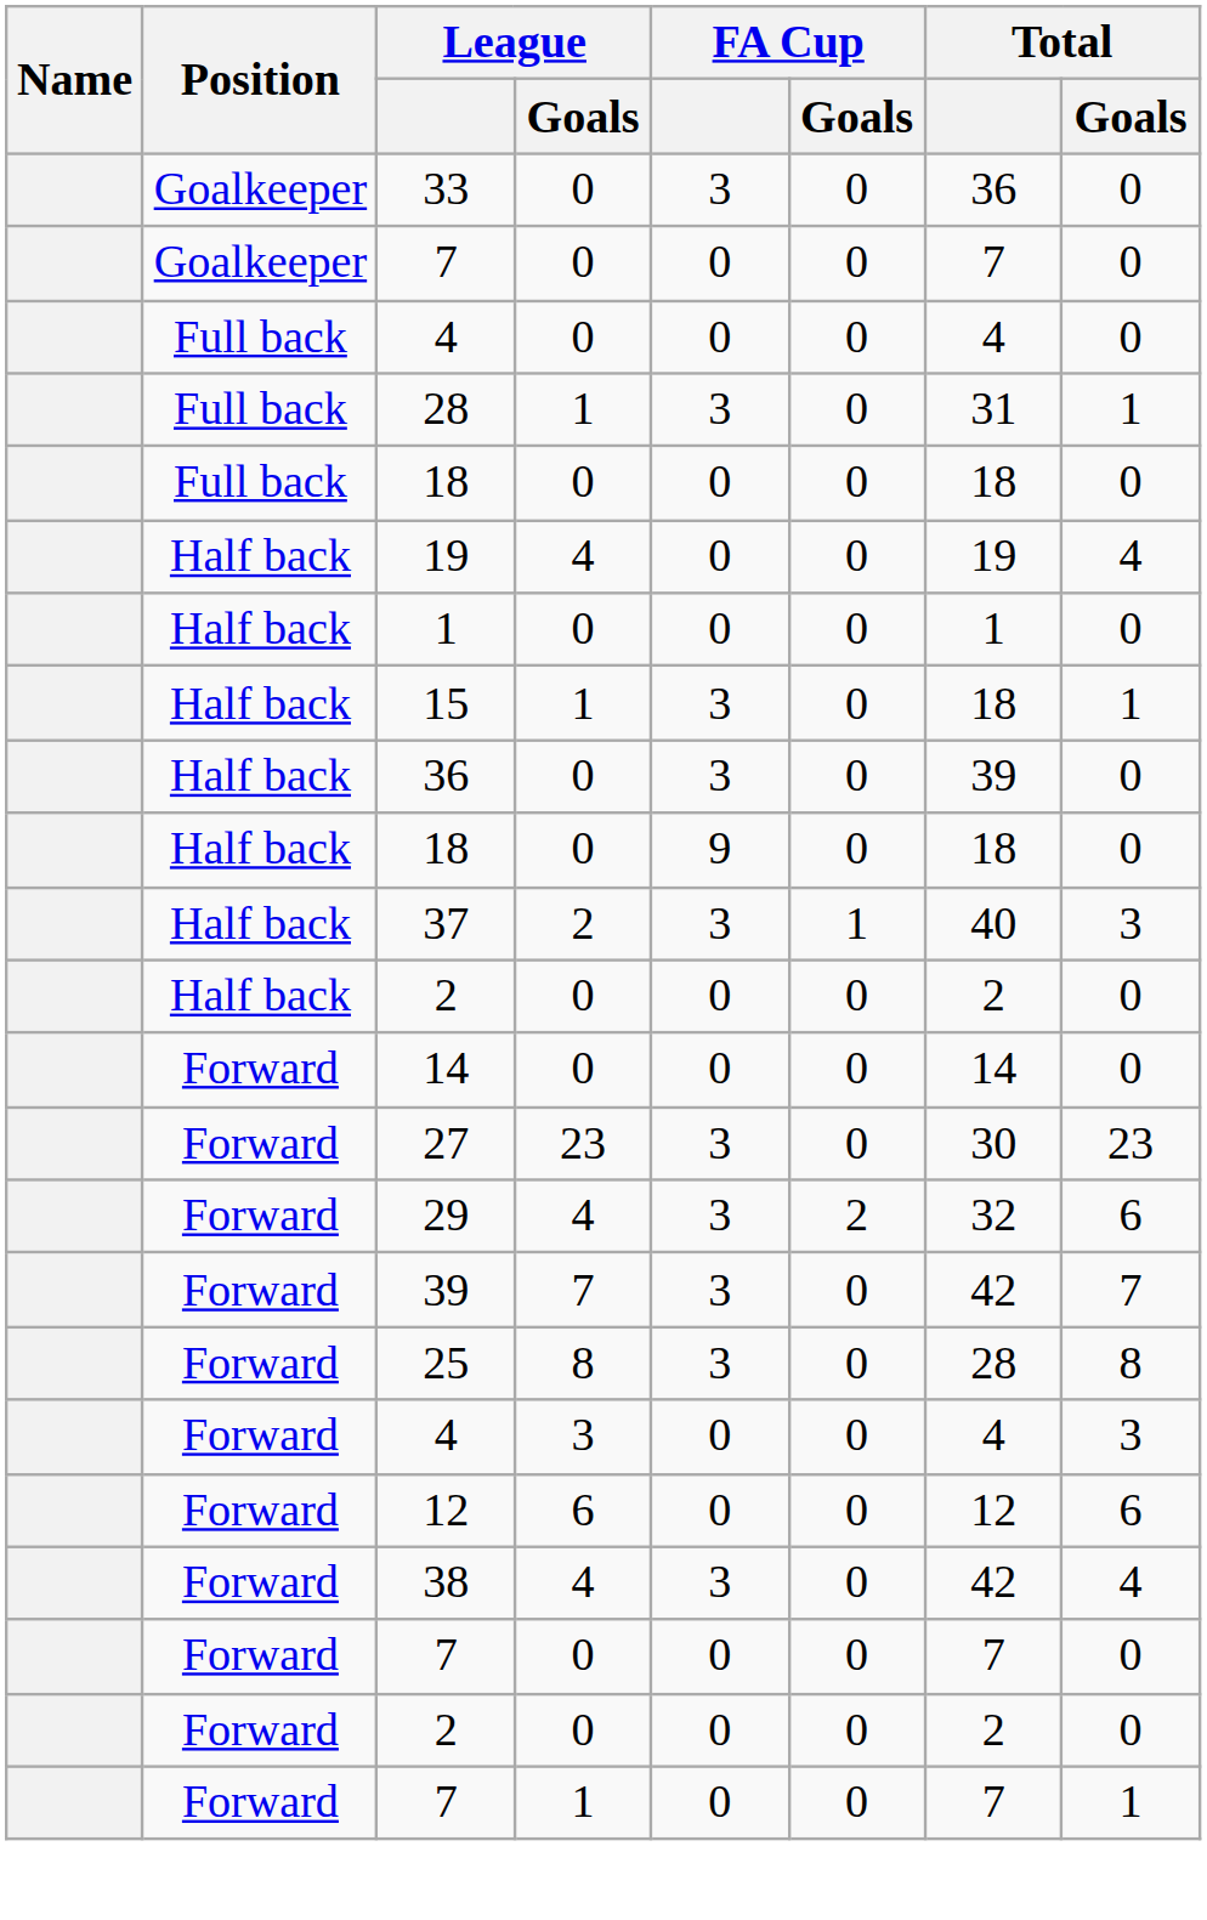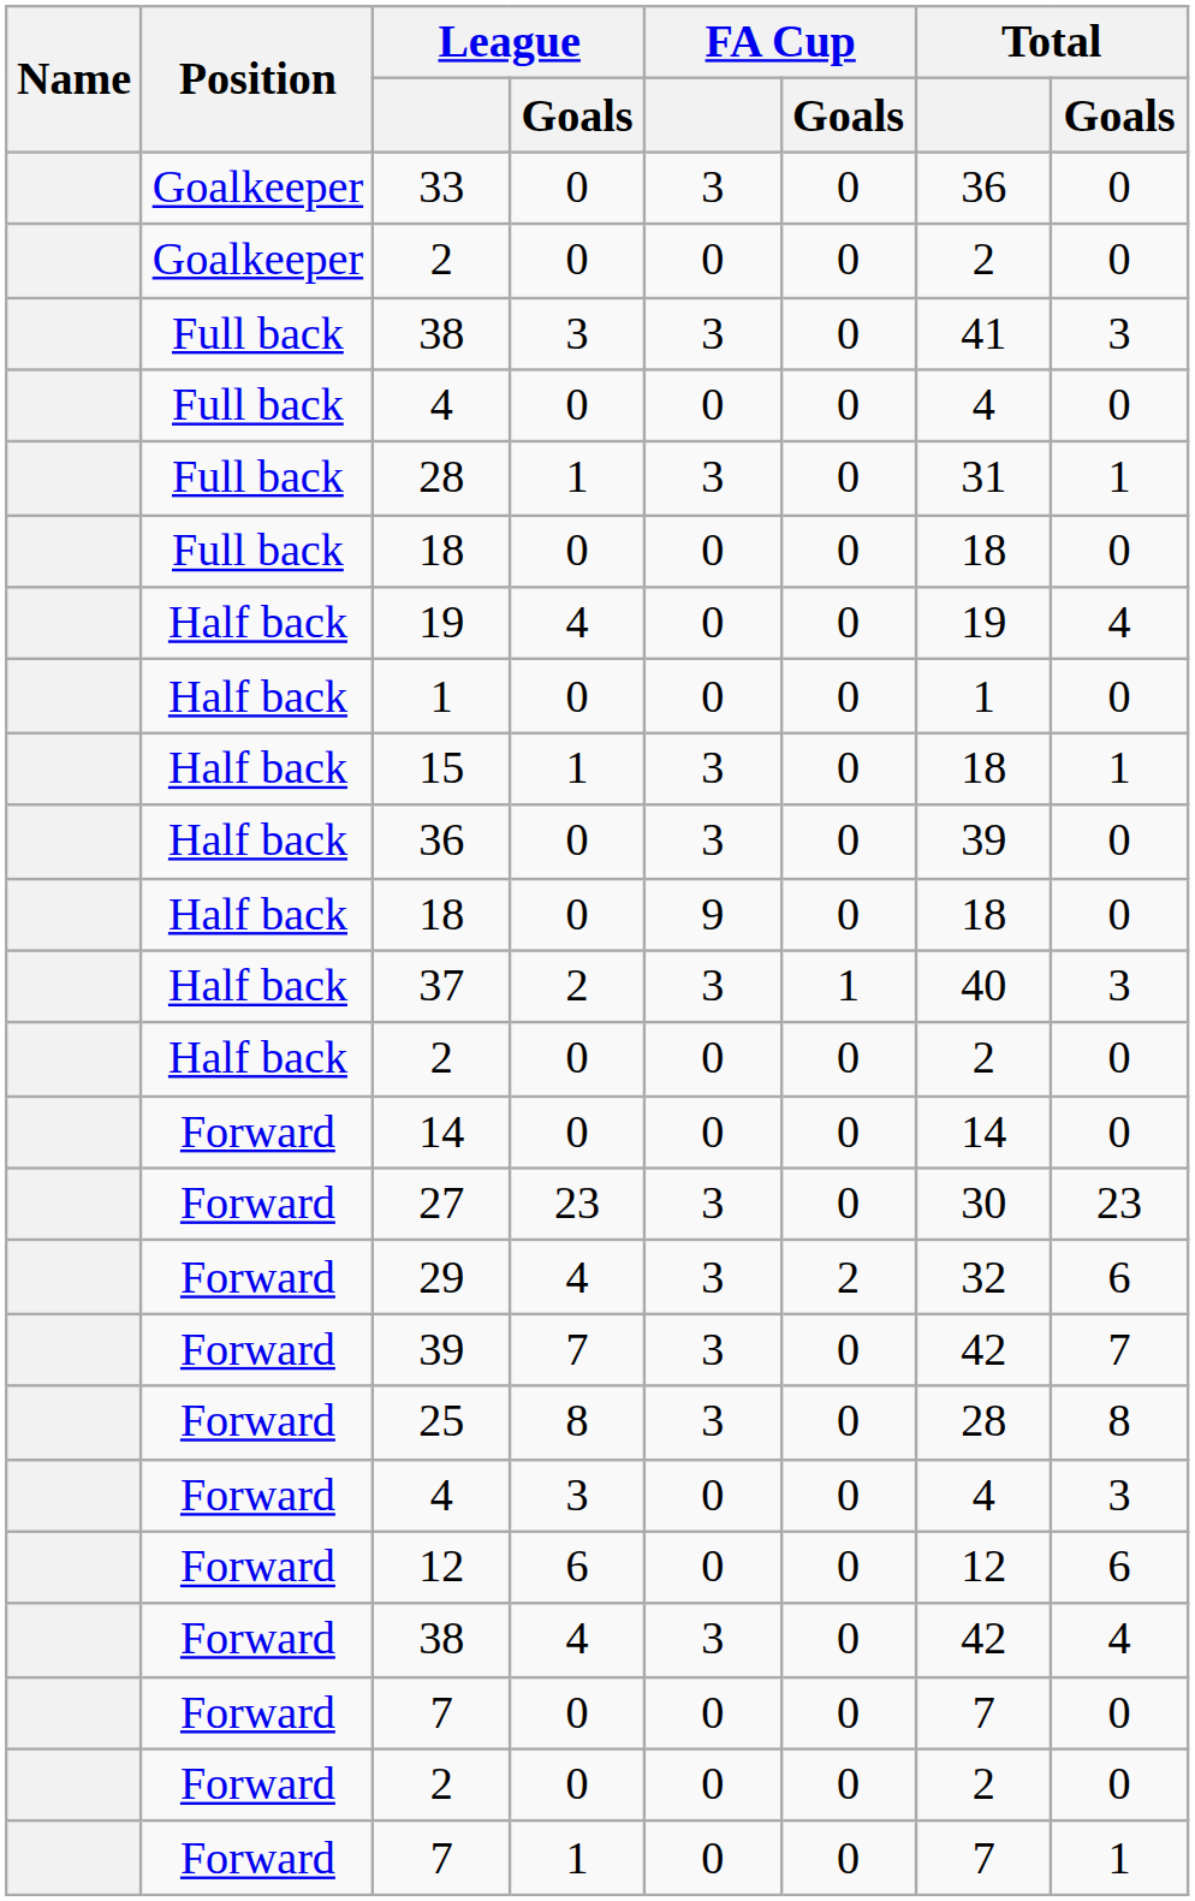 <table class="wikitable sortable plainrowheaders" style=text-align:center>
 <tr class="unsortable">
 <th scope=col rowspan=2>Name</th>
 <th scope=col rowspan=2>Position</th>
 <th scope=col colspan=2><a href='#'>League</a></th>
 <th scope=col colspan=2><a href='#'>FA Cup</a></th>
 <th scope=col colspan=2>Total</th>
 </tr>
 <tr>
 <th width=40 scope=col></th>
 <th width=40 scope=col>Goals</th>
 <th width=40 scope=col></th>
 <th width=40 scope=col>Goals</th>
 <th width=40 scope=col></th>
 <th width=40 scope=col>Goals</th>
 </tr>
 <tr>
 <th scope="row"></th>
 <td data-sort-value="1"><a href='#'>Goalkeeper</a></td>
 <td>33</td>
 <td>0</td>
 <td>3</td>
 <td>0</td>
 <td>36</td>
 <td>0</td>
 </tr>
 <tr>
 <th scope="row"></th>
 <td data-sort-value="1"><a href='#'>Goalkeeper</a></td>
-<td>7</td>
+<td>2</td>
 <td>0</td>
 <td>0</td>
 <td>0</td>
-<td>7</td>
+<td>2</td>
 <td>0</td>
+</tr>
+<tr>
+<th scope="row"></th>
+<td data-sort-value="2"><a href='#'>Full back</a></td>
+<td>38</td>
+<td>3</td>
+<td>3</td>
+<td>0</td>
+<td>41</td>
+<td>3</td>
 </tr>
 <tr>
 <th scope="row"></th>
 <td data-sort-value="2"><a href='#'>Full back</a></td>
 <td>4</td>
 <td>0</td>
 <td>0</td>
 <td>0</td>
 <td>4</td>
 <td>0</td>
 </tr>
 <tr>
 <th scope="row"></th>
 <td data-sort-value="2"><a href='#'>Full back</a></td>
 <td>28</td>
 <td>1</td>
 <td>3</td>
 <td>0</td>
 <td>31</td>
 <td>1</td>
 </tr>
 <tr>
 <th scope="row"></th>
 <td data-sort-value="2"><a href='#'>Full back</a></td>
 <td>18</td>
 <td>0</td>
 <td>0</td>
 <td>0</td>
 <td>18</td>
 <td>0</td>
 </tr>
 <tr>
 <th scope="row"></th>
 <td data-sort-value="3"><a href='#'>Half back</a></td>
 <td>19</td>
 <td>4</td>
 <td>0</td>
 <td>0</td>
 <td>19</td>
 <td>4</td>
 </tr>
 <tr>
 <th scope="row"></th>
 <td data-sort-value="3"><a href='#'>Half back</a></td>
 <td>1</td>
 <td>0</td>
 <td>0</td>
 <td>0</td>
 <td>1</td>
 <td>0</td>
 </tr>
 <tr>
 <th scope="row"></th>
 <td data-sort-value="3"><a href='#'>Half back</a></td>
 <td>15</td>
 <td>1</td>
 <td>3</td>
 <td>0</td>
 <td>18</td>
 <td>1</td>
 </tr>
 <tr>
 <th scope="row"></th>
 <td data-sort-value="3"><a href='#'>Half back</a></td>
 <td>36</td>
 <td>0</td>
 <td>3</td>
 <td>0</td>
 <td>39</td>
 <td>0</td>
 </tr>
 <tr>
 <th scope="row"></th>
 <td data-sort-value="3"><a href='#'>Half back</a></td>
 <td>18</td>
 <td>0</td>
 <td>9</td>
 <td>0</td>
 <td>18</td>
 <td>0</td>
 </tr>
 <tr>
 <th scope="row"></th>
 <td data-sort-value="3"><a href='#'>Half back</a></td>
 <td>37</td>
 <td>2</td>
 <td>3</td>
 <td>1</td>
 <td>40</td>
 <td>3</td>
 </tr>
 <tr>
 <th scope="row"></th>
 <td data-sort-value="3"><a href='#'>Half back</a></td>
 <td>2</td>
 <td>0</td>
 <td>0</td>
 <td>0</td>
 <td>2</td>
 <td>0</td>
 </tr>
 <tr>
 <th scope="row"></th>
 <td data-sort-value="4"><a href='#'>Forward</a></td>
 <td>14</td>
 <td>0</td>
 <td>0</td>
 <td>0</td>
 <td>14</td>
 <td>0</td>
 </tr>
 <tr>
 <th scope="row"></th>
 <td data-sort-value="4"><a href='#'>Forward</a></td>
 <td>27</td>
 <td>23</td>
 <td>3</td>
 <td>0</td>
 <td>30</td>
 <td>23</td>
 </tr>
 <tr>
 <th scope="row"></th>
 <td data-sort-value="4"><a href='#'>Forward</a></td>
 <td>29</td>
 <td>4</td>
 <td>3</td>
 <td>2</td>
 <td>32</td>
 <td>6</td>
 </tr>
 <tr>
 <th scope="row"></th>
 <td data-sort-value="4"><a href='#'>Forward</a></td>
 <td>39</td>
 <td>7</td>
 <td>3</td>
 <td>0</td>
 <td>42</td>
 <td>7</td>
 </tr>
 <tr>
 <th scope="row"></th>
 <td data-sort-value="4"><a href='#'>Forward</a></td>
 <td>25</td>
 <td>8</td>
 <td>3</td>
 <td>0</td>
 <td>28</td>
 <td>8</td>
 </tr>
 <tr>
 <th scope="row"></th>
 <td data-sort-value="4"><a href='#'>Forward</a></td>
 <td>4</td>
 <td>3</td>
 <td>0</td>
 <td>0</td>
 <td>4</td>
 <td>3</td>
 </tr>
 <tr>
 <th scope="row"></th>
 <td data-sort-value="4"><a href='#'>Forward</a></td>
 <td>12</td>
 <td>6</td>
 <td>0</td>
 <td>0</td>
 <td>12</td>
 <td>6</td>
 </tr>
 <tr>
 <th scope="row"></th>
 <td data-sort-value="4"><a href='#'>Forward</a></td>
 <td>38</td>
 <td>4</td>
 <td>3</td>
 <td>0</td>
 <td>42</td>
 <td>4</td>
 </tr>
 <tr>
 <th scope="row"></th>
 <td data-sort-value="4"><a href='#'>Forward</a></td>
 <td>7</td>
 <td>0</td>
 <td>0</td>
 <td>0</td>
 <td>7</td>
 <td>0</td>
 </tr>
 <tr>
 <th scope="row"> </th>
 <td data-sort-value="4"><a href='#'>Forward</a></td>
 <td>2</td>
 <td>0</td>
 <td>0</td>
 <td>0</td>
 <td>2</td>
 <td>0</td>
 </tr>
 <tr>
 <th scope="row"></th>
 <td data-sort-value="4"><a href='#'>Forward</a></td>
 <td>7</td>
 <td>1</td>
 <td>0</td>
 <td>0</td>
 <td>7</td>
 <td>1</td>
 </tr>
 </table>
